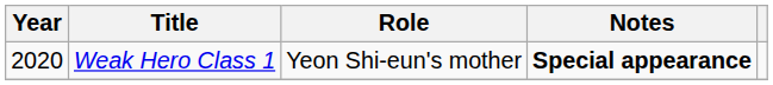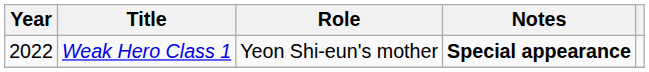 <table class="wikitable  plainrowheaders">
 <tr>
 <th scope="col">Year</th>
 <th scope="col">Title</th>
 <th scope="col">Role</th>
 <th scope="col">Notes</th>
 <th scope="col" class="unsortable"></th>
 </tr>
 <tr>
-<td>2020</td>
+<td>2022</td>
 <td><em><a href='#'>Weak Hero Class 1</a></em></td>
 <td>Yeon Shi-eun's mother</td>
 <td><strong>Special appearance</strong></td>
 <td></td>
 </tr>
 <tr>
 </tr>
 </table>
